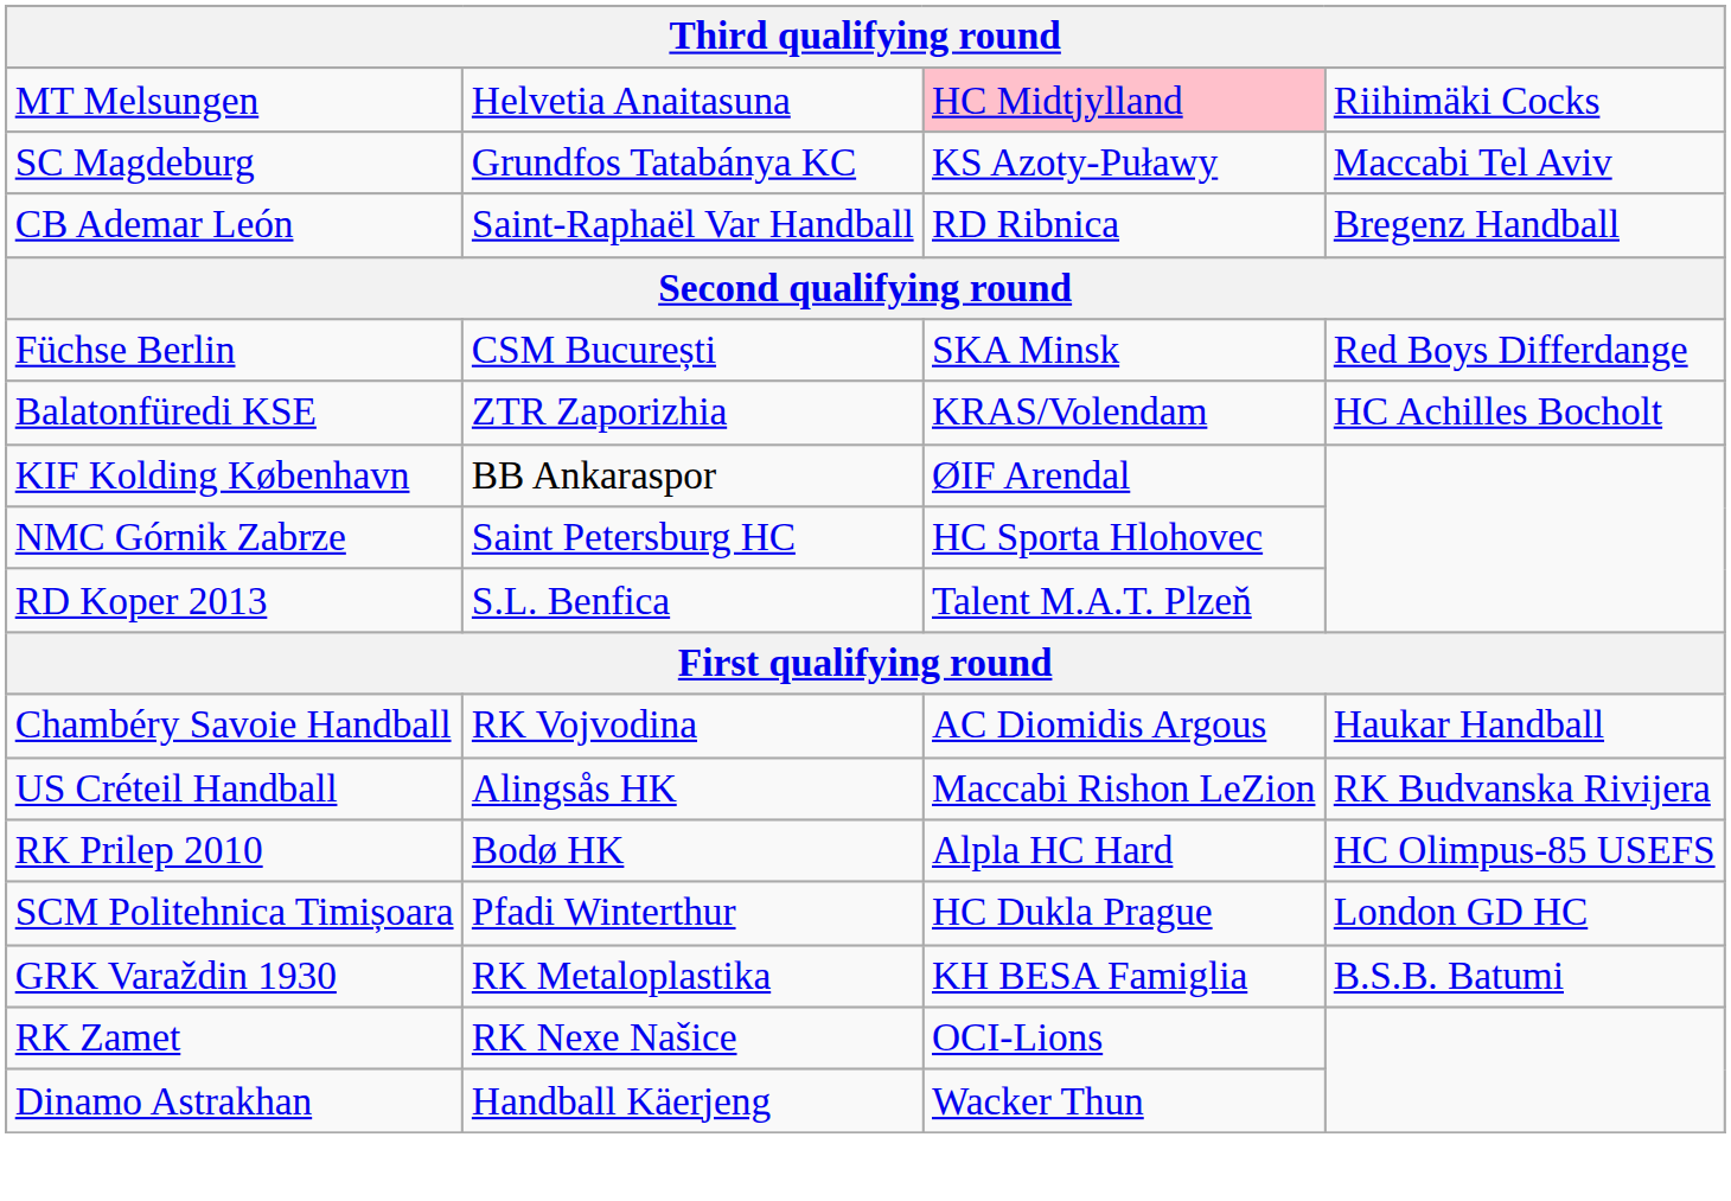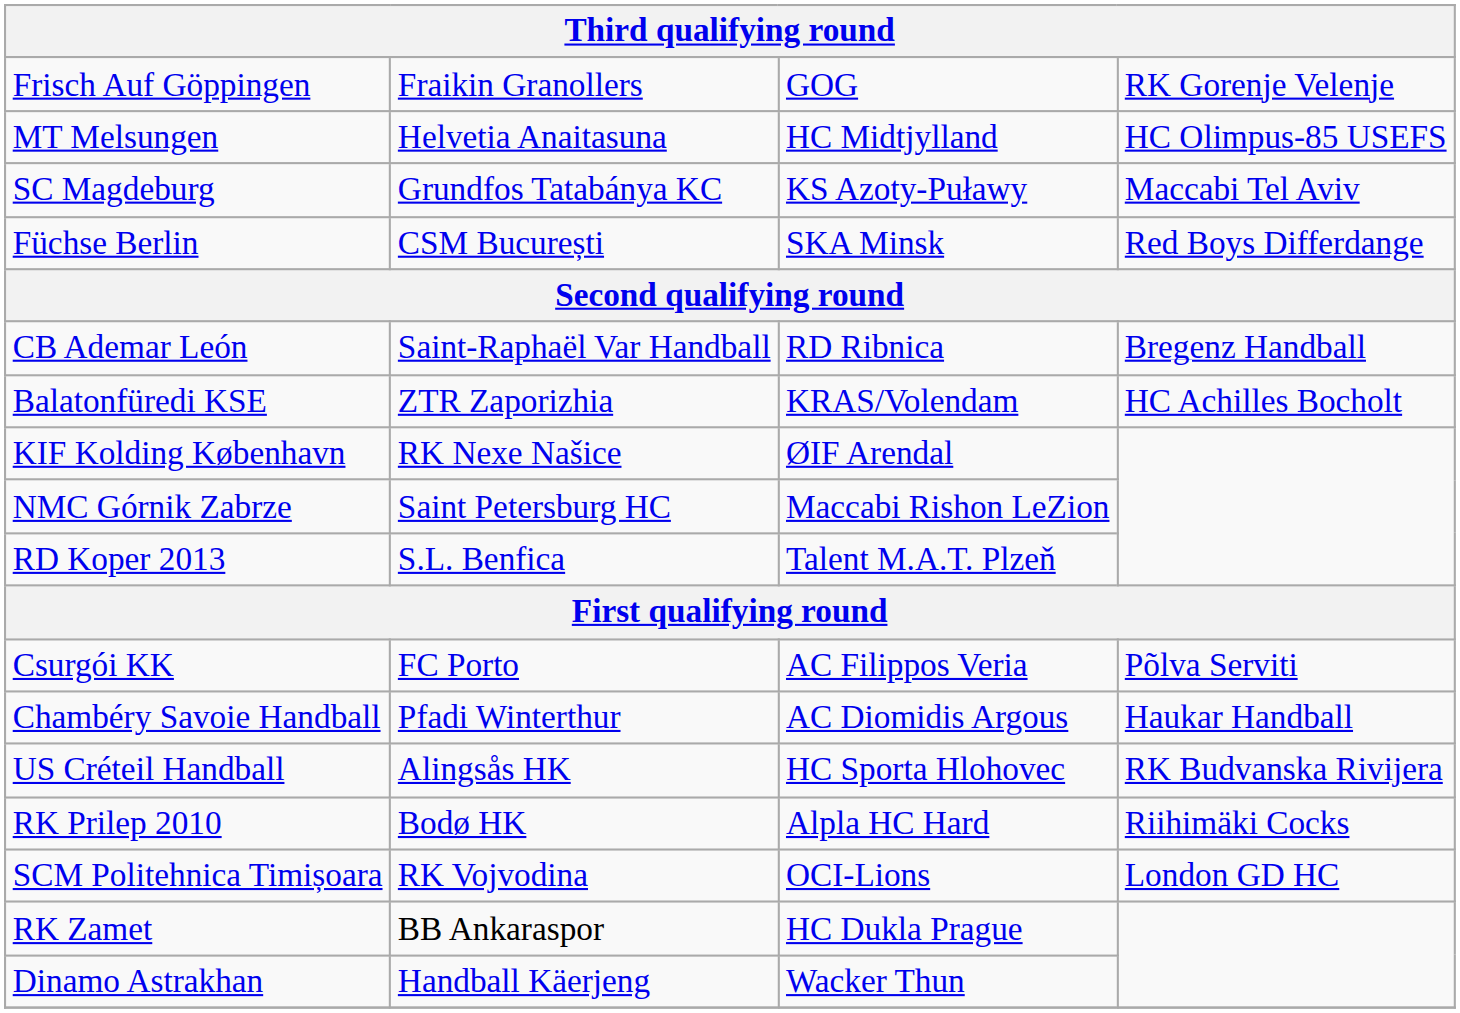 <table class="wikitable">
 <tr>
 <th colspan=4><a href='#'>Third qualifying round</a></th>
 </tr>
 <tr>
+<td> <a href='#'>Frisch Auf Göppingen</a> </td>
+<td> <a href='#'>Fraikin Granollers</a> </td>
+<td> <a href='#'>GOG</a> </td>
+<td> <a href='#'>RK Gorenje Velenje</a> </td>
+</tr>
+<tr>
 <td> <a href='#'>MT Melsungen</a> </td>
 <td> <a href='#'>Helvetia Anaitasuna</a> </td>
-<td style="background: pink;"> <a href='#'>HC Midtjylland</a> </td>
-<td> <a href='#'>Riihimäki Cocks</a> </td>
+<td> <a href='#'>HC Midtjylland</a> </td>
+<td> <a href='#'>HC Olimpus-85 USEFS</a> </td>
 </tr>
 <tr>
 <td> <a href='#'>SC Magdeburg</a> </td>
 <td> <a href='#'>Grundfos Tatabánya KC</a> </td>
 <td> <a href='#'>KS Azoty-Puławy</a> </td>
 <td> <a href='#'>Maccabi Tel Aviv</a> </td>
 </tr>
 <tr>
-<td> <a href='#'>CB Ademar León</a> </td>
-<td> <a href='#'>Saint-Raphaël Var Handball</a> </td>
-<td> <a href='#'>RD Ribnica</a> </td>
-<td> <a href='#'>Bregenz Handball</a> </td>
+<td> <a href='#'>Füchse Berlin</a> </td>
+<td> <a href='#'>CSM București</a> </td>
+<td> <a href='#'>SKA Minsk</a> </td>
+<td> <a href='#'>Red Boys Differdange</a> </td>
 </tr>
 <tr>
 <th colspan=4><a href='#'>Second qualifying round</a></th>
 </tr>
 <tr>
-<td> <a href='#'>Füchse Berlin</a> </td>
-<td> <a href='#'>CSM București</a> </td>
-<td> <a href='#'>SKA Minsk</a> </td>
-<td> <a href='#'>Red Boys Differdange</a> </td>
+<td> <a href='#'>CB Ademar León</a> </td>
+<td> <a href='#'>Saint-Raphaël Var Handball</a> </td>
+<td> <a href='#'>RD Ribnica</a> </td>
+<td> <a href='#'>Bregenz Handball</a> </td>
 </tr>
 <tr>
 <td> <a href='#'>Balatonfüredi KSE</a> </td>
 <td> <a href='#'>ZTR Zaporizhia</a> </td>
 <td> <a href='#'>KRAS/Volendam</a> </td>
 <td> <a href='#'>HC Achilles Bocholt</a> </td>
 </tr>
 <tr>
 <td> <a href='#'>KIF Kolding København</a> </td>
-<td> BB Ankaraspor </td>
+<td> <a href='#'>RK Nexe Našice</a> </td>
 <td> <a href='#'>ØIF Arendal</a> </td>
 <td rowspan=3> </td>
 </tr>
 <tr>
 <td> <a href='#'>NMC Górnik Zabrze</a> </td>
 <td> <a href='#'>Saint Petersburg HC</a> </td>
-<td> <a href='#'>HC Sporta Hlohovec</a> </td>
+<td> <a href='#'>Maccabi Rishon LeZion</a> </td>
 </tr>
 <tr>
 <td> <a href='#'>RD Koper 2013</a> </td>
 <td> <a href='#'>S.L. Benfica</a> </td>
 <td> <a href='#'>Talent M.A.T. Plzeň</a> </td>
 </tr>
 <tr>
 <th colspan=4><a href='#'>First qualifying round</a></th>
 </tr>
 <tr>
+<td> <a href='#'>Csurgói KK</a> </td>
+<td> <a href='#'>FC Porto</a> </td>
+<td> <a href='#'>AC Filippos Veria</a> </td>
+<td> <a href='#'>Põlva Serviti</a> </td>
+</tr>
+<tr>
 <td> <a href='#'>Chambéry Savoie Handball</a> </td>
-<td> <a href='#'>RK Vojvodina</a> </td>
+<td> <a href='#'>Pfadi Winterthur</a> </td>
 <td> <a href='#'>AC Diomidis Argous</a> </td>
 <td> <a href='#'>Haukar Handball</a> </td>
 </tr>
 <tr>
 <td> <a href='#'>US Créteil Handball</a> </td>
 <td> <a href='#'>Alingsås HK</a> </td>
-<td> <a href='#'>Maccabi Rishon LeZion</a> </td>
+<td> <a href='#'>HC Sporta Hlohovec</a> </td>
 <td> <a href='#'>RK Budvanska Rivijera</a> </td>
 </tr>
 <tr>
 <td> <a href='#'>RK Prilep 2010</a> </td>
 <td> <a href='#'>Bodø HK</a> </td>
 <td> <a href='#'>Alpla HC Hard</a> </td>
-<td> <a href='#'>HC Olimpus-85 USEFS</a> </td>
+<td> <a href='#'>Riihimäki Cocks</a> </td>
 </tr>
 <tr>
 <td> <a href='#'>SCM Politehnica Timișoara</a> </td>
-<td> <a href='#'>Pfadi Winterthur</a> </td>
-<td> <a href='#'>HC Dukla Prague</a> </td>
+<td> <a href='#'>RK Vojvodina</a> </td>
+<td> <a href='#'>OCI-Lions</a> </td>
 <td> <a href='#'>London GD HC</a> </td>
 </tr>
 <tr>
-<td> <a href='#'>GRK Varaždin 1930</a> </td>
-<td> <a href='#'>RK Metaloplastika</a> </td>
-<td> <a href='#'>KH BESA Famiglia</a> </td>
-<td> <a href='#'>B.S.B. Batumi</a> </td>
-</tr>
-<tr>
 <td> <a href='#'>RK Zamet</a> </td>
-<td> <a href='#'>RK Nexe Našice</a> </td>
-<td> <a href='#'>OCI-Lions</a> </td>
+<td> BB Ankaraspor </td>
+<td> <a href='#'>HC Dukla Prague</a> </td>
 <td rowspan=2> </td>
 </tr>
 <tr>
 <td> <a href='#'>Dinamo Astrakhan</a> </td>
 <td> <a href='#'>Handball Käerjeng</a> </td>
 <td> <a href='#'>Wacker Thun</a> </td>
 </tr>
 <tr>
 </tr>
 </table>
